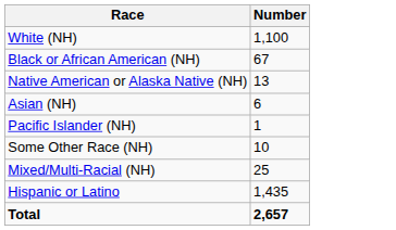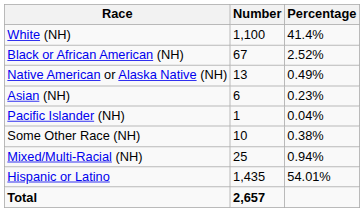 <table class="wikitable">
 <tr>
 <th>Race</th>
 <th>Number</th>
+<th>Percentage</th>
 </tr>
 <tr>
 <td><a href='#'>White</a> (NH)</td>
 <td>1,100</td>
+<td>41.4%</td>
 </tr>
 <tr>
 <td><a href='#'>Black or African American</a> (NH)</td>
 <td>67</td>
+<td>2.52%</td>
 </tr>
 <tr>
 <td><a href='#'>Native American</a> or <a href='#'>Alaska Native</a> (NH)</td>
 <td>13</td>
+<td>0.49%</td>
 </tr>
 <tr>
 <td><a href='#'>Asian</a> (NH)</td>
 <td>6</td>
+<td>0.23%</td>
 </tr>
 <tr>
 <td><a href='#'>Pacific Islander</a> (NH)</td>
 <td>1</td>
+<td>0.04%</td>
 </tr>
 <tr>
 <td>Some Other Race (NH)</td>
 <td>10</td>
+<td>0.38%</td>
 </tr>
 <tr>
 <td><a href='#'>Mixed/Multi-Racial</a> (NH)</td>
 <td>25</td>
+<td>0.94%</td>
 </tr>
 <tr>
 <td><a href='#'>Hispanic or Latino</a></td>
 <td>1,435</td>
+<td>54.01%</td>
 </tr>
 <tr>
 <td><strong>Total</strong></td>
 <td><strong>2,657</strong></td>
+<td></td>
 </tr>
 </table>
